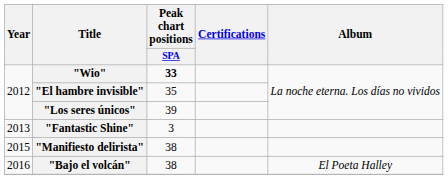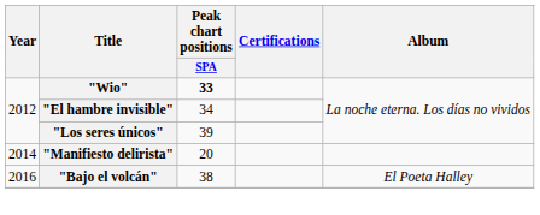 <table class="wikitable plainrowheaders" style="text-align:center;">
 <tr>
 <th scope="col" rowspan="2">Year</th>
 <th scope="col" rowspan="2">Title</th>
 <th scope="col" colspan="1">Peak chart positions</th>
 <th scope="col" rowspan="2"><a href='#'>Certifications</a></th>
 <th scope="col" rowspan="2">Album</th>
 </tr>
 <tr>
 <th scope="col" style="width:3em;font-size:85%;"><a href='#'>SPA</a><br></th>
 </tr>
 <tr>
 <td rowspan=3>2012</td>
 <th scope="row">"Wio"</th>
 <td><strong>33</strong></td>
 <td></td>
 <td rowspan=3><em>La noche eterna. Los días no vividos</em></td>
 </tr>
 <tr>
 <th scope="row">"El hambre invisible"</th>
-<td>35</td>
+<td>34</td>
 <td></td>
 </tr>
 <tr>
 <th scope="row">"Los seres únicos"</th>
 <td>39</td>
 <td></td>
 </tr>
 <tr>
-<td rowspan=1>2013</td>
-<th scope="row">"Fantastic Shine"</th>
-<td>3</td>
-<td></td>
-<td rowspan=1></td>
-</tr>
-<tr>
-<td rowspan=1>2015</td>
+<td rowspan=1>2014</td>
 <th scope="row">"Manifiesto delirista"</th>
-<td>38</td>
+<td>20</td>
 <td></td>
 <td rowspan=1></td>
 </tr>
 <tr>
 <td rowspan=1>2016</td>
 <th scope="row">"Bajo el volcán"</th>
 <td>38</td>
 <td></td>
 <td rowspan=1><em>El Poeta Halley</em></td>
 </tr>
 <tr>
 </tr>
 </table>
